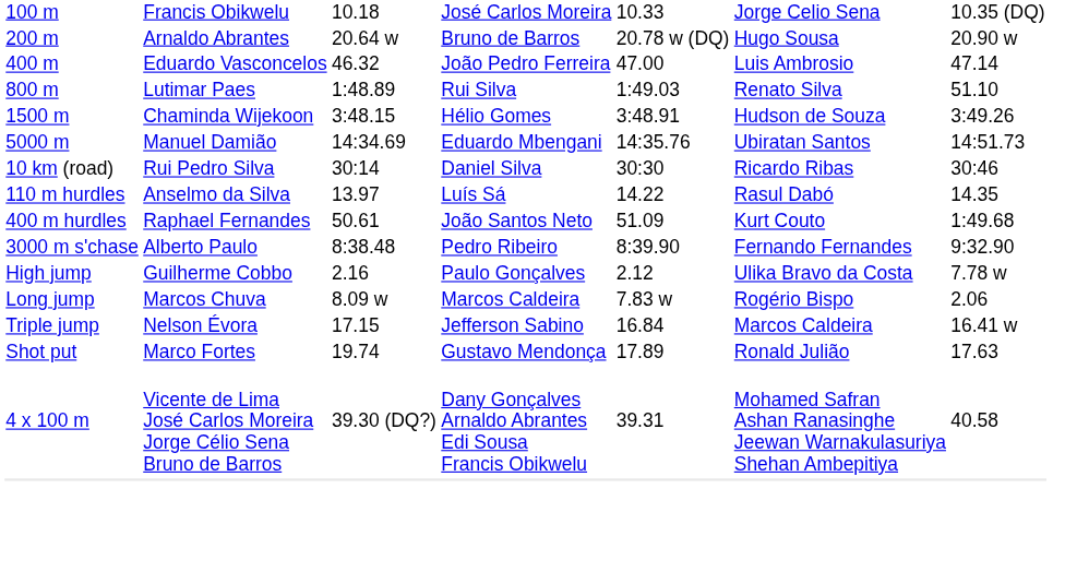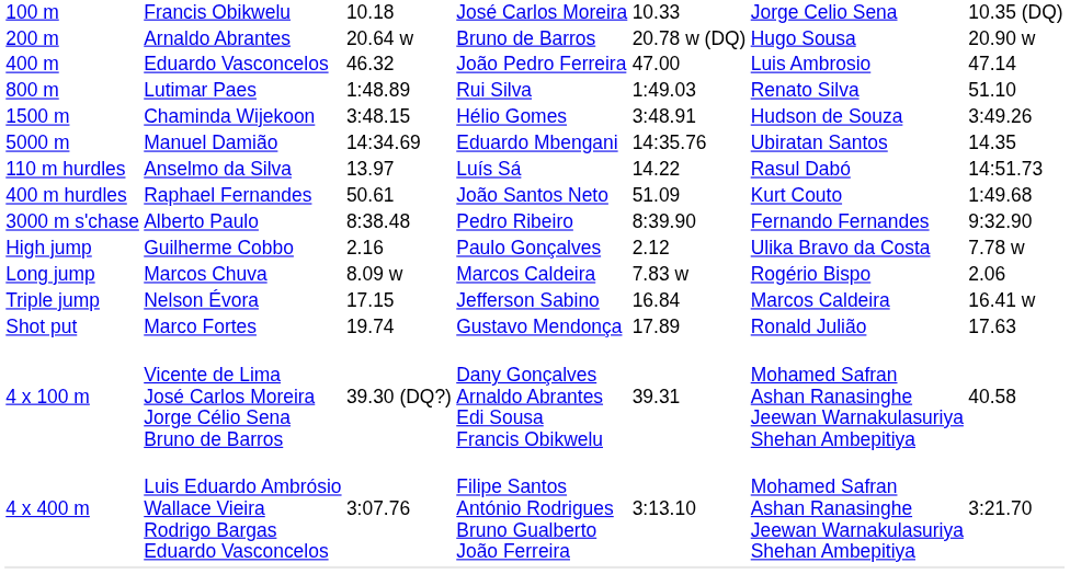 <table>
 <tr>
 <td><a href='#'>100 m</a></td>
 <td> <a href='#'>Francis Obikwelu</a></td>
 <td>10.18</td>
 <td> <a href='#'>José Carlos Moreira</a></td>
 <td>10.33</td>
 <td> <a href='#'>Jorge Celio Sena</a></td>
 <td>10.35 (DQ)</td>
 </tr>
 <tr>
 <td><a href='#'>200 m</a></td>
 <td> <a href='#'>Arnaldo Abrantes</a></td>
 <td>20.64 w</td>
 <td> <a href='#'>Bruno de Barros</a></td>
 <td>20.78 w (DQ)</td>
 <td> <a href='#'>Hugo Sousa</a></td>
 <td>20.90 w</td>
 </tr>
 <tr>
 <td><a href='#'>400 m</a></td>
 <td> <a href='#'>Eduardo Vasconcelos</a></td>
 <td>46.32</td>
 <td> <a href='#'>João Pedro Ferreira</a></td>
 <td>47.00</td>
 <td> <a href='#'>Luis Ambrosio</a></td>
 <td>47.14</td>
 </tr>
 <tr>
 <td><a href='#'>800 m</a></td>
 <td> <a href='#'>Lutimar Paes</a></td>
 <td>1:48.89</td>
 <td> <a href='#'>Rui Silva</a></td>
 <td>1:49.03</td>
 <td> <a href='#'>Renato Silva</a></td>
 <td>51.10</td>
 </tr>
 <tr>
 <td><a href='#'>1500 m</a></td>
 <td> <a href='#'>Chaminda Wijekoon</a></td>
 <td>3:48.15</td>
 <td> <a href='#'>Hélio Gomes</a></td>
 <td>3:48.91</td>
 <td> <a href='#'>Hudson de Souza</a></td>
 <td>3:49.26</td>
 </tr>
 <tr>
 <td><a href='#'>5000 m</a></td>
 <td> <a href='#'>Manuel Damião</a></td>
 <td>14:34.69</td>
 <td> <a href='#'>Eduardo Mbengani</a></td>
 <td>14:35.76</td>
 <td> <a href='#'>Ubiratan Santos</a></td>
-<td>14:51.73</td>
-</tr>
-<tr>
-<td><a href='#'>10 km</a> (road)</td>
-<td> <a href='#'>Rui Pedro Silva</a></td>
-<td>30:14</td>
-<td> <a href='#'>Daniel Silva</a></td>
-<td>30:30</td>
-<td> <a href='#'>Ricardo Ribas</a></td>
-<td>30:46</td>
+<td>14.35</td>
 </tr>
 <tr>
 <td><a href='#'>110 m hurdles</a></td>
 <td> <a href='#'>Anselmo da Silva</a></td>
 <td>13.97</td>
 <td> <a href='#'>Luís Sá</a></td>
 <td>14.22</td>
 <td> <a href='#'>Rasul Dabó</a></td>
-<td>14.35</td>
+<td>14:51.73</td>
 </tr>
 <tr>
 <td><a href='#'>400 m hurdles</a></td>
 <td> <a href='#'>Raphael Fernandes</a></td>
 <td>50.61</td>
 <td> <a href='#'>João Santos Neto</a></td>
 <td>51.09</td>
 <td> <a href='#'>Kurt Couto</a></td>
 <td>1:49.68</td>
 </tr>
 <tr>
 <td><a href='#'>3000 m s'chase</a></td>
 <td> <a href='#'>Alberto Paulo</a></td>
 <td>8:38.48</td>
 <td> <a href='#'>Pedro Ribeiro</a></td>
 <td>8:39.90</td>
 <td> <a href='#'>Fernando Fernandes</a></td>
 <td>9:32.90</td>
 </tr>
 <tr>
 <td><a href='#'>High jump</a></td>
 <td> <a href='#'>Guilherme Cobbo</a></td>
 <td>2.16</td>
 <td> <a href='#'>Paulo Gonçalves</a></td>
 <td>2.12</td>
 <td> <a href='#'>Ulika Bravo da Costa</a></td>
 <td>7.78 w</td>
 </tr>
 <tr>
 <td><a href='#'>Long jump</a></td>
 <td> <a href='#'>Marcos Chuva</a></td>
 <td>8.09 w</td>
 <td> <a href='#'>Marcos Caldeira</a></td>
 <td>7.83 w</td>
 <td> <a href='#'>Rogério Bispo</a></td>
 <td>2.06</td>
 </tr>
 <tr>
 <td><a href='#'>Triple jump</a></td>
 <td> <a href='#'>Nelson Évora</a></td>
 <td>17.15</td>
 <td> <a href='#'>Jefferson Sabino</a></td>
 <td>16.84</td>
 <td> <a href='#'>Marcos Caldeira</a></td>
 <td>16.41 w</td>
 </tr>
 <tr>
 <td><a href='#'>Shot put</a></td>
 <td> <a href='#'>Marco Fortes</a></td>
 <td>19.74</td>
 <td> <a href='#'>Gustavo Mendonça</a></td>
 <td>17.89</td>
 <td> <a href='#'>Ronald Julião</a></td>
 <td>17.63</td>
 </tr>
 <tr>
 <td><a href='#'>4 x 100 m</a></td>
 <td><br><a href='#'>Vicente de Lima</a><br><a href='#'>José Carlos Moreira</a><br><a href='#'>Jorge Célio Sena</a><br><a href='#'>Bruno de Barros</a></td>
 <td>39.30 (DQ?)</td>
 <td><br><a href='#'>Dany Gonçalves</a><br><a href='#'>Arnaldo Abrantes</a><br><a href='#'>Edi Sousa</a><br><a href='#'>Francis Obikwelu</a></td>
 <td>39.31</td>
 <td><br><a href='#'>Mohamed Safran</a><br><a href='#'>Ashan Ranasinghe</a><br><a href='#'>Jeewan Warnakulasuriya</a><br><a href='#'>Shehan Ambepitiya</a></td>
 <td>40.58</td>
 </tr>
+<tr>
+<td><a href='#'>4 x 400 m</a></td>
+<td><br><a href='#'>Luis Eduardo Ambrósio</a><br><a href='#'>Wallace Vieira</a><br><a href='#'>Rodrigo Bargas</a><br><a href='#'>Eduardo Vasconcelos</a></td>
+<td>3:07.76</td>
+<td><br><a href='#'>Filipe Santos</a><br><a href='#'>António Rodrigues</a><br><a href='#'>Bruno Gualberto</a><br><a href='#'>João Ferreira</a></td>
+<td>3:13.10</td>
+<td><br><a href='#'>Mohamed Safran</a><br><a href='#'>Ashan Ranasinghe</a><br><a href='#'>Jeewan Warnakulasuriya</a><br><a href='#'>Shehan Ambepitiya</a></td>
+<td>3:21.70</td>
+</tr>
 <tr bgcolor= e8e8e8>
 <td colspan=7></td>
 </tr>
 </table>
